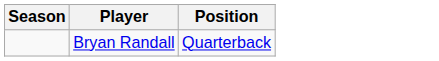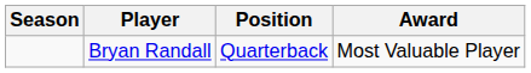 <table class="wikitable">
 <tr>
 <th>Season</th>
 <th>Player</th>
 <th>Position</th>
+<th>Award</th>
 </tr>
 <tr>
 <td></td>
 <td><a href='#'>Bryan Randall</a></td>
 <td><a href='#'>Quarterback</a></td>
+<td>Most Valuable Player</td>
 </tr>
 </table>
